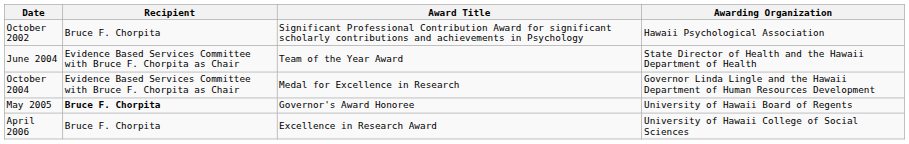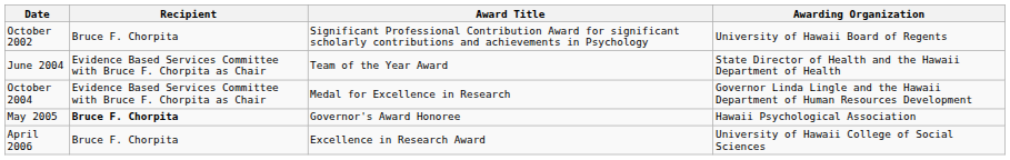 <table class="wikitable">
 <tr>
 <th>Date</th>
 <th>Recipient</th>
 <th>Award Title</th>
 <th>Awarding Organization</th>
 </tr>
 <tr>
 <td>October 2002</td>
 <td>Bruce F. Chorpita</td>
 <td>Significant Professional Contribution Award for significant scholarly contributions and achievements in Psychology</td>
-<td>Hawaii Psychological Association</td>
+<td>University of Hawaii Board of Regents</td>
 </tr>
 <tr>
 <td>June 2004</td>
 <td>Evidence Based Services Committee with Bruce F. Chorpita as Chair</td>
 <td>Team of the Year Award</td>
 <td>State Director of Health and the Hawaii Department of Health</td>
 </tr>
 <tr>
 <td>October 2004</td>
 <td>Evidence Based Services Committee with Bruce F. Chorpita as Chair</td>
 <td>Medal for Excellence in Research</td>
 <td>Governor Linda Lingle and the Hawaii Department of Human Resources Development</td>
 </tr>
 <tr>
 <td>May 2005</td>
 <td><strong>Bruce F. Chorpita</strong></td>
 <td>Governor's Award Honoree</td>
-<td>University of Hawaii Board of Regents</td>
+<td>Hawaii Psychological Association</td>
 </tr>
 <tr>
 <td>April 2006</td>
 <td>Bruce F. Chorpita</td>
 <td>Excellence in Research Award</td>
 <td>University of Hawaii College of Social Sciences</td>
 </tr>
 </table>
